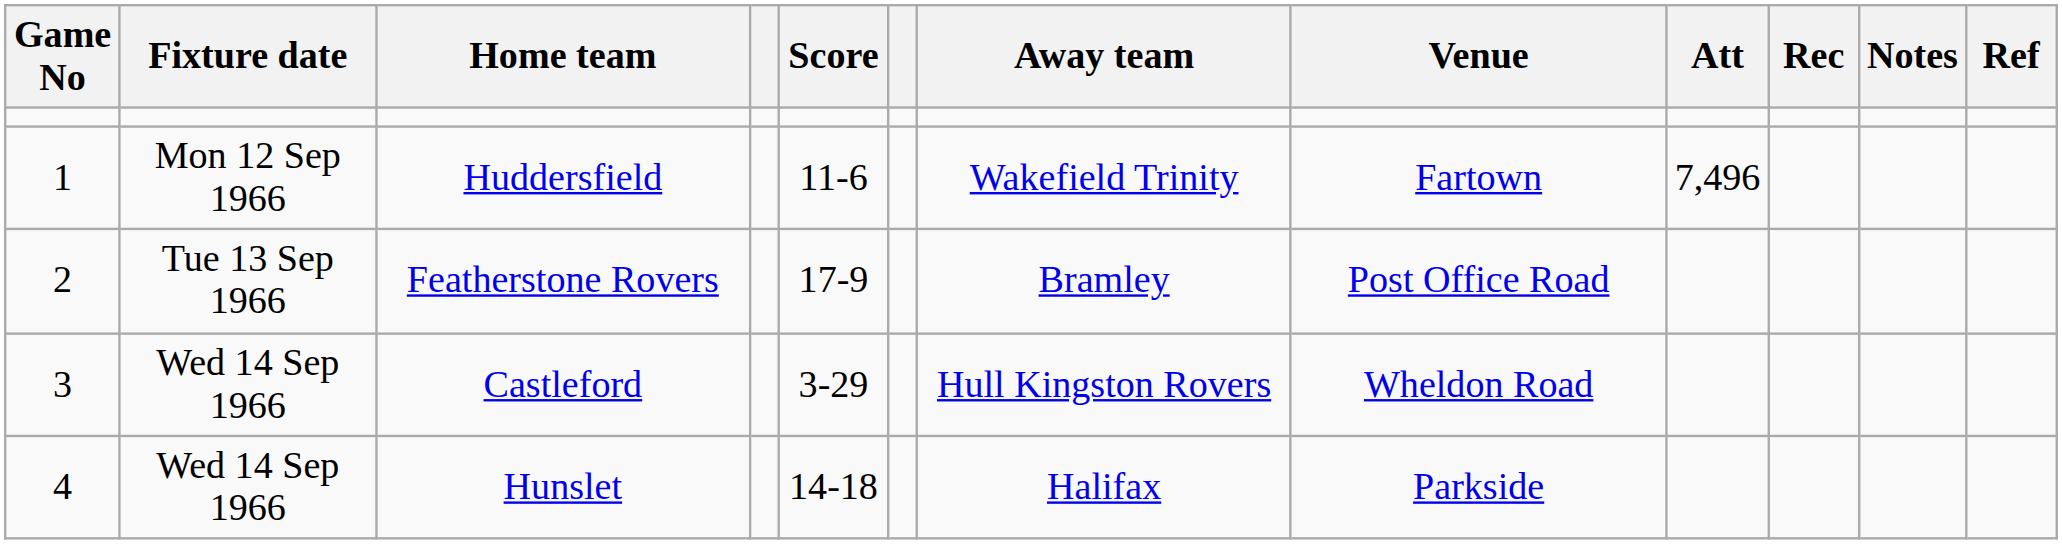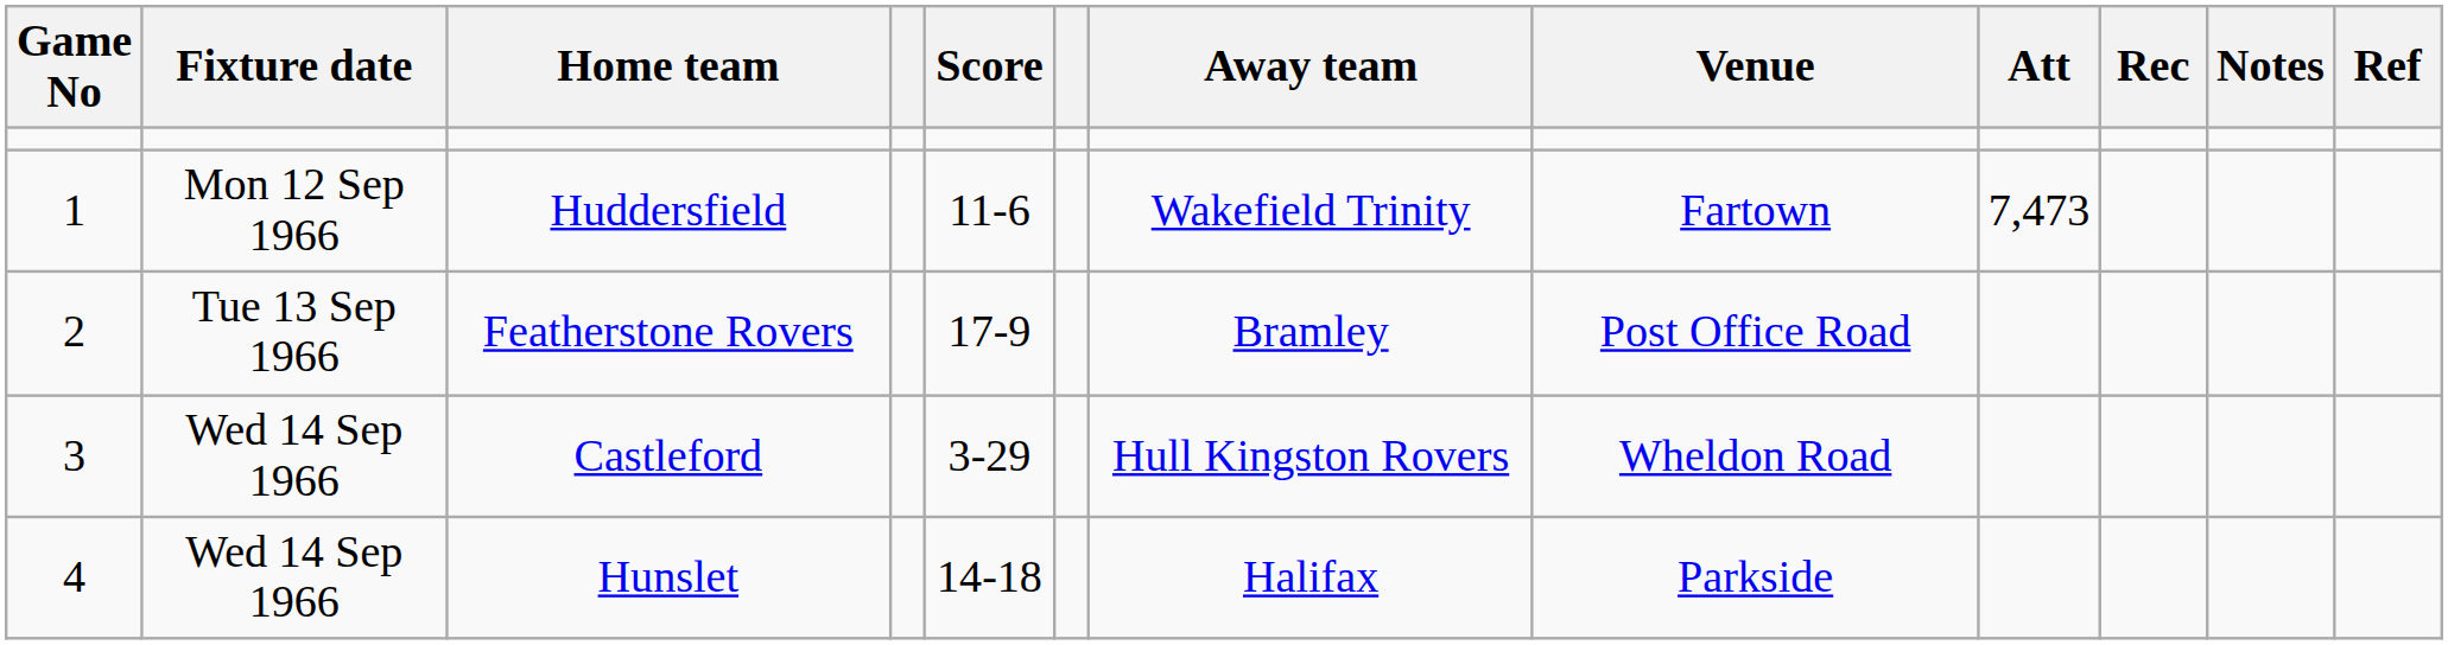 <table class="wikitable" style="text-align:center;">
 <tr>
 <th width=20 abbr="No">Game No</th>
 <th width=100 abbr="Date">Fixture date</th>
 <th width=150 abbr="Home team">Home team</th>
 <th width=5 abbr="space"></th>
 <th width=20 abbr="Score">Score</th>
 <th width=5 abbr="space"></th>
 <th width=150 abbr="Away team">Away team</th>
 <th width=150 abbr="Venue">Venue</th>
 <th width=30 abbr="Att">Att</th>
 <th width=30 abbr="Rec">Rec</th>
 <th width=20 abbr="Notes">Notes</th>
 <th width=30 abbr="Ref">Ref</th>
 </tr>
 <tr>
 <td></td>
 <td></td>
 <td></td>
 <td></td>
 <td></td>
 <td></td>
 <td></td>
 <td></td>
 <td></td>
 <td></td>
 <td></td>
 </tr>
 <tr>
 <td>1</td>
 <td>Mon 12 Sep 1966</td>
 <td><a href='#'>Huddersfield</a></td>
 <td></td>
 <td>11-6</td>
 <td></td>
 <td><a href='#'>Wakefield Trinity</a></td>
 <td><a href='#'>Fartown</a></td>
-<td>7,496</td>
+<td>7,473</td>
 <td></td>
 <td></td>
 <td></td>
 </tr>
 <tr>
 <td>2</td>
 <td>Tue 13 Sep 1966</td>
 <td><a href='#'>Featherstone Rovers</a></td>
 <td></td>
 <td>17-9</td>
 <td></td>
 <td><a href='#'>Bramley</a></td>
 <td><a href='#'>Post Office Road</a></td>
 <td></td>
 <td></td>
 <td></td>
 <td></td>
 </tr>
 <tr>
 <td>3</td>
 <td>Wed 14 Sep 1966</td>
 <td><a href='#'>Castleford</a></td>
 <td></td>
 <td>3-29</td>
 <td></td>
 <td><a href='#'>Hull Kingston Rovers</a></td>
 <td><a href='#'>Wheldon Road</a></td>
 <td></td>
 <td></td>
 <td></td>
 <td></td>
 </tr>
 <tr>
 <td>4</td>
 <td>Wed 14 Sep 1966</td>
 <td><a href='#'>Hunslet</a></td>
 <td></td>
 <td>14-18</td>
 <td></td>
 <td><a href='#'>Halifax</a></td>
 <td><a href='#'>Parkside</a></td>
 <td></td>
 <td></td>
 <td></td>
 <td></td>
 </tr>
 </table>
